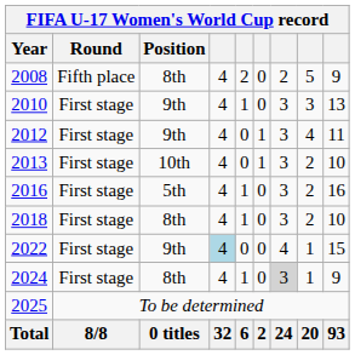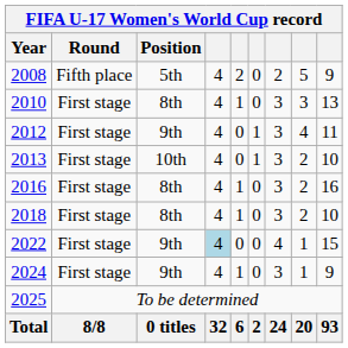 <table class="wikitable" style="text-align: center;">
 <tr>
 <th colspan="9"><a href='#'>FIFA U-17 Women's World Cup</a> record</th>
 </tr>
 <tr>
 <th>Year</th>
 <th>Round</th>
 <th>Position</th>
 <th></th>
 <th></th>
 <th></th>
 <th></th>
 <th></th>
 <th></th>
 </tr>
 <tr>
 <td> <a href='#'>2008</a></td>
 <td>Fifth place</td>
-<td>8th</td>
+<td>5th</td>
 <td>4</td>
 <td>2</td>
 <td>0</td>
 <td>2</td>
 <td>5</td>
 <td>9</td>
 </tr>
 <tr>
 <td> <a href='#'>2010</a></td>
 <td>First stage</td>
-<td>9th</td>
+<td>8th</td>
 <td>4</td>
 <td>1</td>
 <td>0</td>
 <td>3</td>
 <td>3</td>
 <td>13</td>
 </tr>
 <tr>
 <td> <a href='#'>2012</a></td>
 <td>First stage</td>
 <td>9th</td>
 <td>4</td>
 <td>0</td>
 <td>1</td>
 <td>3</td>
 <td>4</td>
 <td>11</td>
 </tr>
 <tr>
 <td> <a href='#'>2013</a></td>
 <td>First stage</td>
 <td>10th</td>
 <td>4</td>
 <td>0</td>
 <td>1</td>
 <td>3</td>
 <td>2</td>
 <td>10</td>
 </tr>
 <tr>
 <td> <a href='#'>2016</a></td>
 <td>First stage</td>
-<td>5th</td>
+<td>8th</td>
 <td>4</td>
 <td>1</td>
 <td>0</td>
 <td>3</td>
 <td>2</td>
 <td>16</td>
 </tr>
 <tr>
 <td> <a href='#'>2018</a></td>
 <td>First stage</td>
 <td>8th</td>
 <td>4</td>
 <td>1</td>
 <td>0</td>
 <td>3</td>
 <td>2</td>
 <td>10</td>
 </tr>
 <tr>
 <td> <a href='#'>2022</a></td>
 <td>First stage</td>
 <td>9th</td>
 <td style="background: lightblue;">4</td>
 <td>0</td>
 <td>0</td>
 <td>4</td>
 <td>1</td>
 <td>15</td>
 </tr>
 <tr>
 <td> <a href='#'>2024</a></td>
 <td>First stage</td>
-<td>8th</td>
+<td>9th</td>
 <td>4</td>
 <td>1</td>
 <td>0</td>
-<td style="background: lightgrey;">3</td>
+<td>3</td>
 <td>1</td>
 <td>9</td>
 </tr>
 <tr>
 <td> <a href='#'>2025</a></td>
 <td colspan="8"><em>To be determined</em></td>
 </tr>
 <tr>
 <th><strong>Total</strong></th>
 <th>8/8</th>
 <th>0 titles</th>
 <th>32</th>
 <th>6</th>
 <th>2</th>
 <th>24</th>
 <th>20</th>
 <th>93</th>
 </tr>
 </table>
